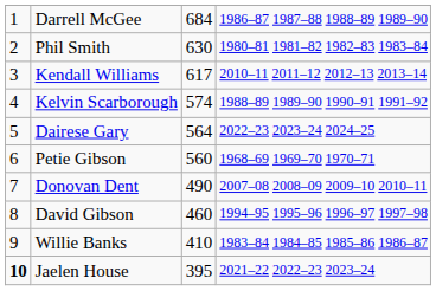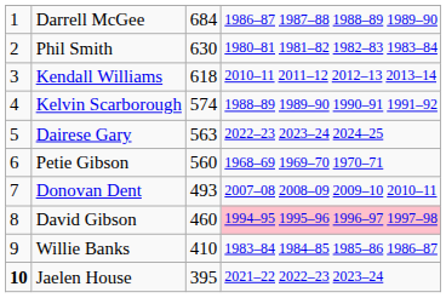 <table class="wikitable">
 <tr>
 </tr>
 <tr>
 <td>1</td>
 <td>Darrell McGee</td>
 <td>684</td>
 <td style="font-size:80%;"><a href='#'>1986–87</a> <a href='#'>1987–88</a> <a href='#'>1988–89</a> <a href='#'>1989–90</a></td>
 </tr>
 <tr>
 <td>2</td>
 <td>Phil Smith</td>
 <td>630</td>
 <td style="font-size:80%;"><a href='#'>1980–81</a> <a href='#'>1981–82</a> <a href='#'>1982–83</a> <a href='#'>1983–84</a></td>
 </tr>
 <tr>
 <td>3</td>
 <td><a href='#'>Kendall Williams</a></td>
-<td>617</td>
+<td>618</td>
 <td style="font-size:80%;"><a href='#'>2010–11</a> <a href='#'>2011–12</a> <a href='#'>2012–13</a> <a href='#'>2013–14</a></td>
 </tr>
 <tr>
 <td>4</td>
 <td><a href='#'>Kelvin Scarborough</a></td>
 <td>574</td>
 <td style="font-size:80%;"><a href='#'>1988–89</a> <a href='#'>1989–90</a> <a href='#'>1990–91</a> <a href='#'>1991–92</a></td>
 </tr>
 <tr>
 <td>5</td>
 <td><a href='#'>Dairese Gary</a></td>
-<td>564</td>
+<td>563</td>
 <td style="font-size:80%;"><a href='#'>2022–23</a> <a href='#'>2023–24</a> <a href='#'>2024–25</a></td>
 </tr>
 <tr>
 <td>6</td>
 <td>Petie Gibson</td>
 <td>560</td>
 <td style="font-size:80%;"><a href='#'>1968–69</a> <a href='#'>1969–70</a> <a href='#'>1970–71</a></td>
 </tr>
 <tr>
 <td>7</td>
 <td><a href='#'>Donovan Dent</a></td>
-<td>490</td>
+<td>493</td>
 <td style="font-size:80%;"><a href='#'>2007–08</a> <a href='#'>2008–09</a> <a href='#'>2009–10</a> <a href='#'>2010–11</a></td>
 </tr>
 <tr>
 <td>8</td>
 <td>David Gibson</td>
 <td>460</td>
-<td style="font-size:80%;"><a href='#'>1994–95</a> <a href='#'>1995–96</a> <a href='#'>1996–97</a> <a href='#'>1997–98</a></td>
+<td style="background: pink; font-size:80%;"><a href='#'>1994–95</a> <a href='#'>1995–96</a> <a href='#'>1996–97</a> <a href='#'>1997–98</a></td>
 </tr>
 <tr>
 <td>9</td>
 <td>Willie Banks</td>
 <td>410</td>
 <td style="font-size:80%;"><a href='#'>1983–84</a> <a href='#'>1984–85</a> <a href='#'>1985–86</a> <a href='#'>1986–87</a></td>
 </tr>
 <tr>
 <td><strong>10</strong></td>
 <td>Jaelen House</td>
 <td>395</td>
 <td style="font-size:80%;"><a href='#'>2021–22</a> <a href='#'>2022–23</a> <a href='#'>2023–24</a></td>
 </tr>
 </table>
